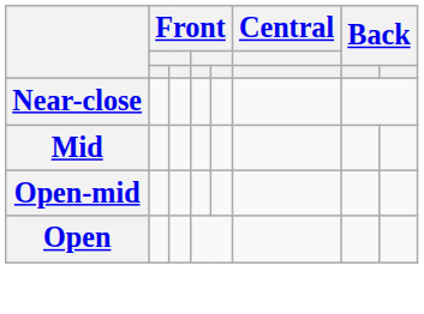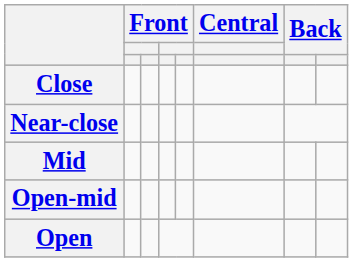 <table class="wikitable" style="margin:aut">
 <tr>
 <th rowspan="3"></th>
 <th colspan="4"><a href='#'>Front</a></th>
 <th><a href='#'>Central</a></th>
 <th colspan="2" rowspan="2"><a href='#'>Back</a></th>
 </tr>
 <tr>
 <th colspan="2"></th>
 <th colspan="2"></th>
 <th></th>
 </tr>
 <tr>
 <th></th>
 <th></th>
 <th></th>
 <th></th>
 <th></th>
 <th></th>
 <th></th>
+</tr>
+<tr align="center">
+<th><a href='#'>Close</a></th>
+<td></td>
+<td></td>
+<td></td>
+<td></td>
+<td></td>
+<td></td>
+<td></td>
 </tr>
 <tr align="center">
 <th><a href='#'>Near-close</a></th>
 <td></td>
 <td></td>
 <td></td>
 <td></td>
 <td></td>
 <td colspan="2"></td>
 </tr>
 <tr align="center">
 <th><a href='#'>Mid</a></th>
 <td></td>
 <td></td>
 <td></td>
 <td></td>
 <td></td>
 <td></td>
 <td></td>
 </tr>
 <tr align="center">
 <th><a href='#'>Open-mid</a></th>
 <td></td>
 <td></td>
 <td></td>
 <td></td>
 <td></td>
 <td></td>
 <td></td>
 </tr>
 <tr align="center">
 <th><a href='#'>Open</a></th>
 <td></td>
 <td></td>
 <td colspan="2"></td>
 <td></td>
 <td></td>
 <td></td>
 </tr>
 </table>
